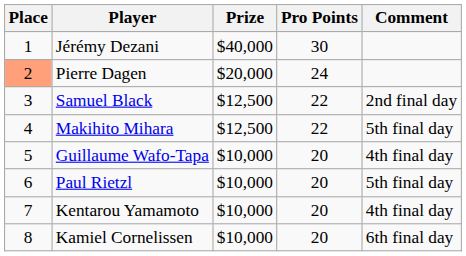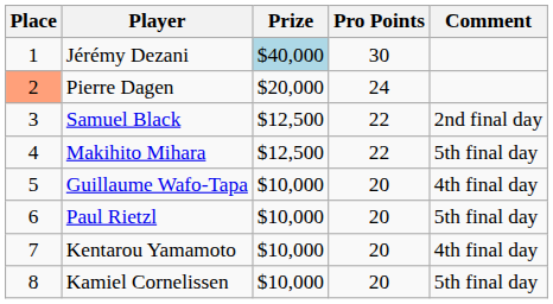 <table class="wikitable">
 <tr>
 <th>Place</th>
 <th>Player</th>
 <th>Prize</th>
 <th>Pro Points</th>
 <th>Comment</th>
 </tr>
 <tr>
 <td align=center>1</td>
 <td> Jérémy Dezani</td>
-<td align=center>$40,000</td>
+<td align=center style="background: lightblue;">$40,000</td>
 <td align=center>30</td>
 <td></td>
 </tr>
 <tr>
 <td align=center style="background: lightsalmon;">2</td>
 <td> Pierre Dagen</td>
 <td align=center>$20,000</td>
 <td align=center>24</td>
 <td></td>
 </tr>
 <tr>
 <td align=center>3</td>
 <td> <a href='#'>Samuel Black</a></td>
 <td align=center>$12,500</td>
 <td align=center>22</td>
 <td>2nd final day</td>
 </tr>
 <tr>
 <td align=center>4</td>
 <td> <a href='#'>Makihito Mihara</a></td>
 <td align=center>$12,500</td>
 <td align=center>22</td>
 <td>5th final day</td>
 </tr>
 <tr>
 <td align=center>5</td>
 <td> <a href='#'>Guillaume Wafo-Tapa</a></td>
 <td align=center>$10,000</td>
 <td align=center>20</td>
 <td>4th final day</td>
 </tr>
 <tr>
 <td align=center>6</td>
 <td> <a href='#'>Paul Rietzl</a></td>
 <td align=center>$10,000</td>
 <td align=center>20</td>
 <td>5th final day</td>
 </tr>
 <tr>
 <td align=center>7</td>
 <td> Kentarou Yamamoto</td>
 <td align=center>$10,000</td>
 <td align=center>20</td>
 <td>4th final day</td>
 </tr>
 <tr>
 <td align=center>8</td>
 <td> Kamiel Cornelissen</td>
 <td align=center>$10,000</td>
 <td align=center>20</td>
-<td>6th final day</td>
+<td>5th final day</td>
 </tr>
 </table>
